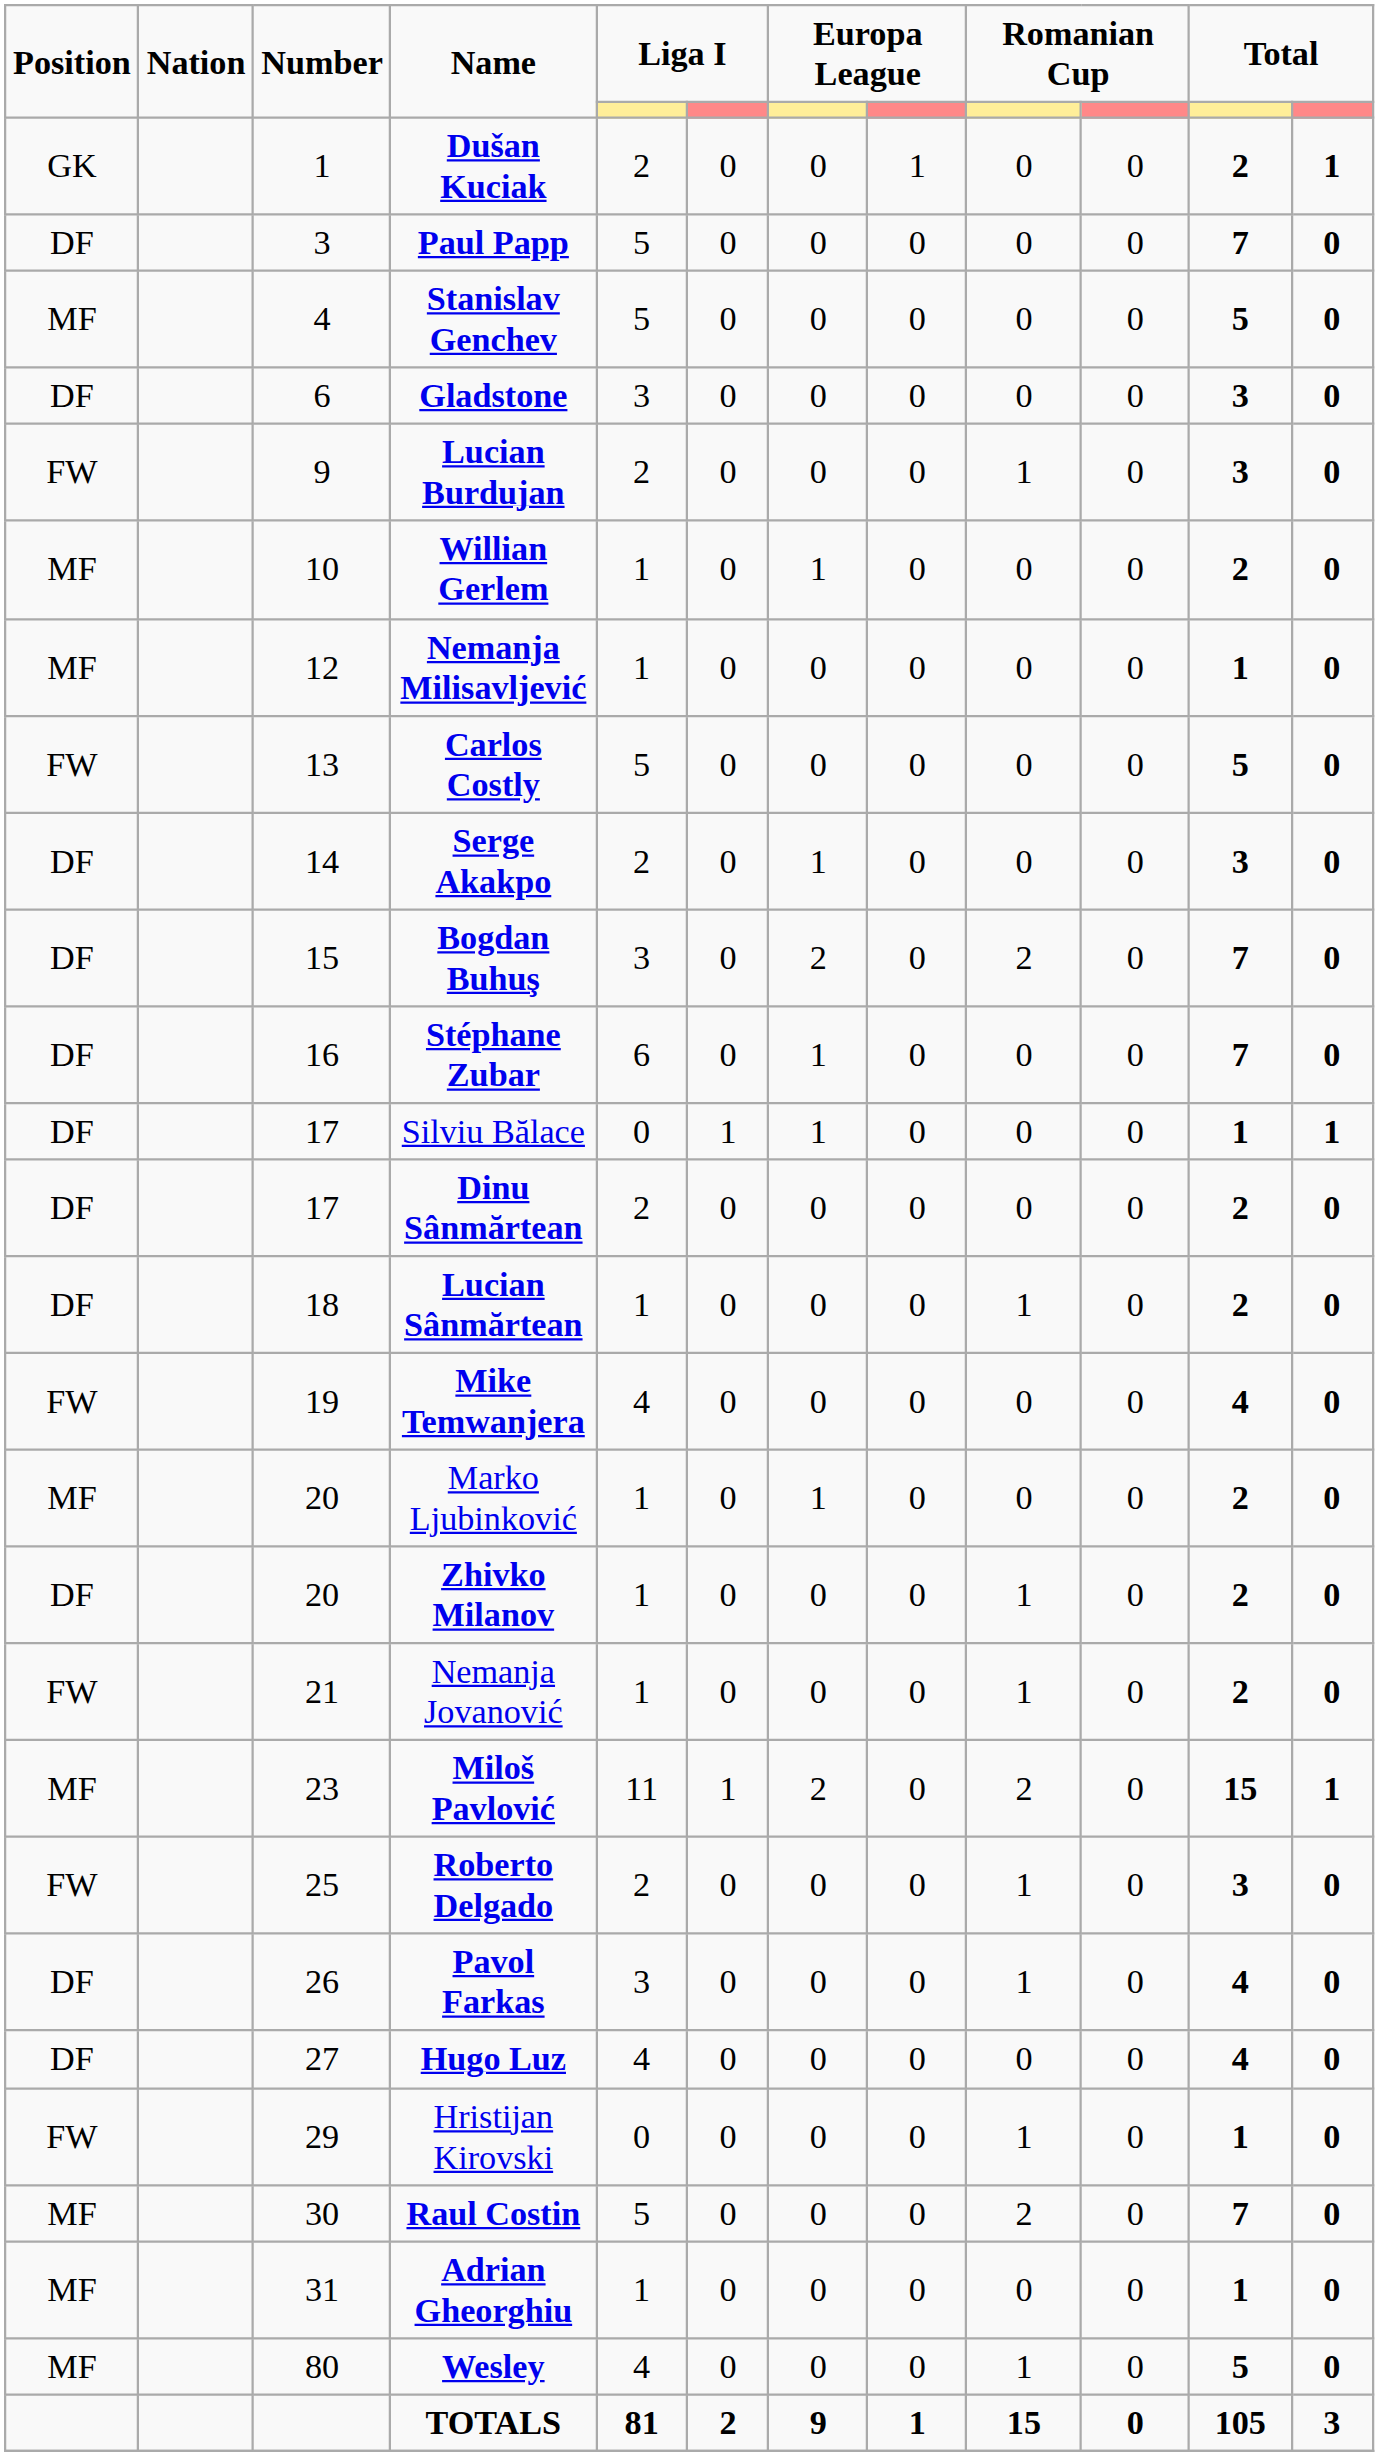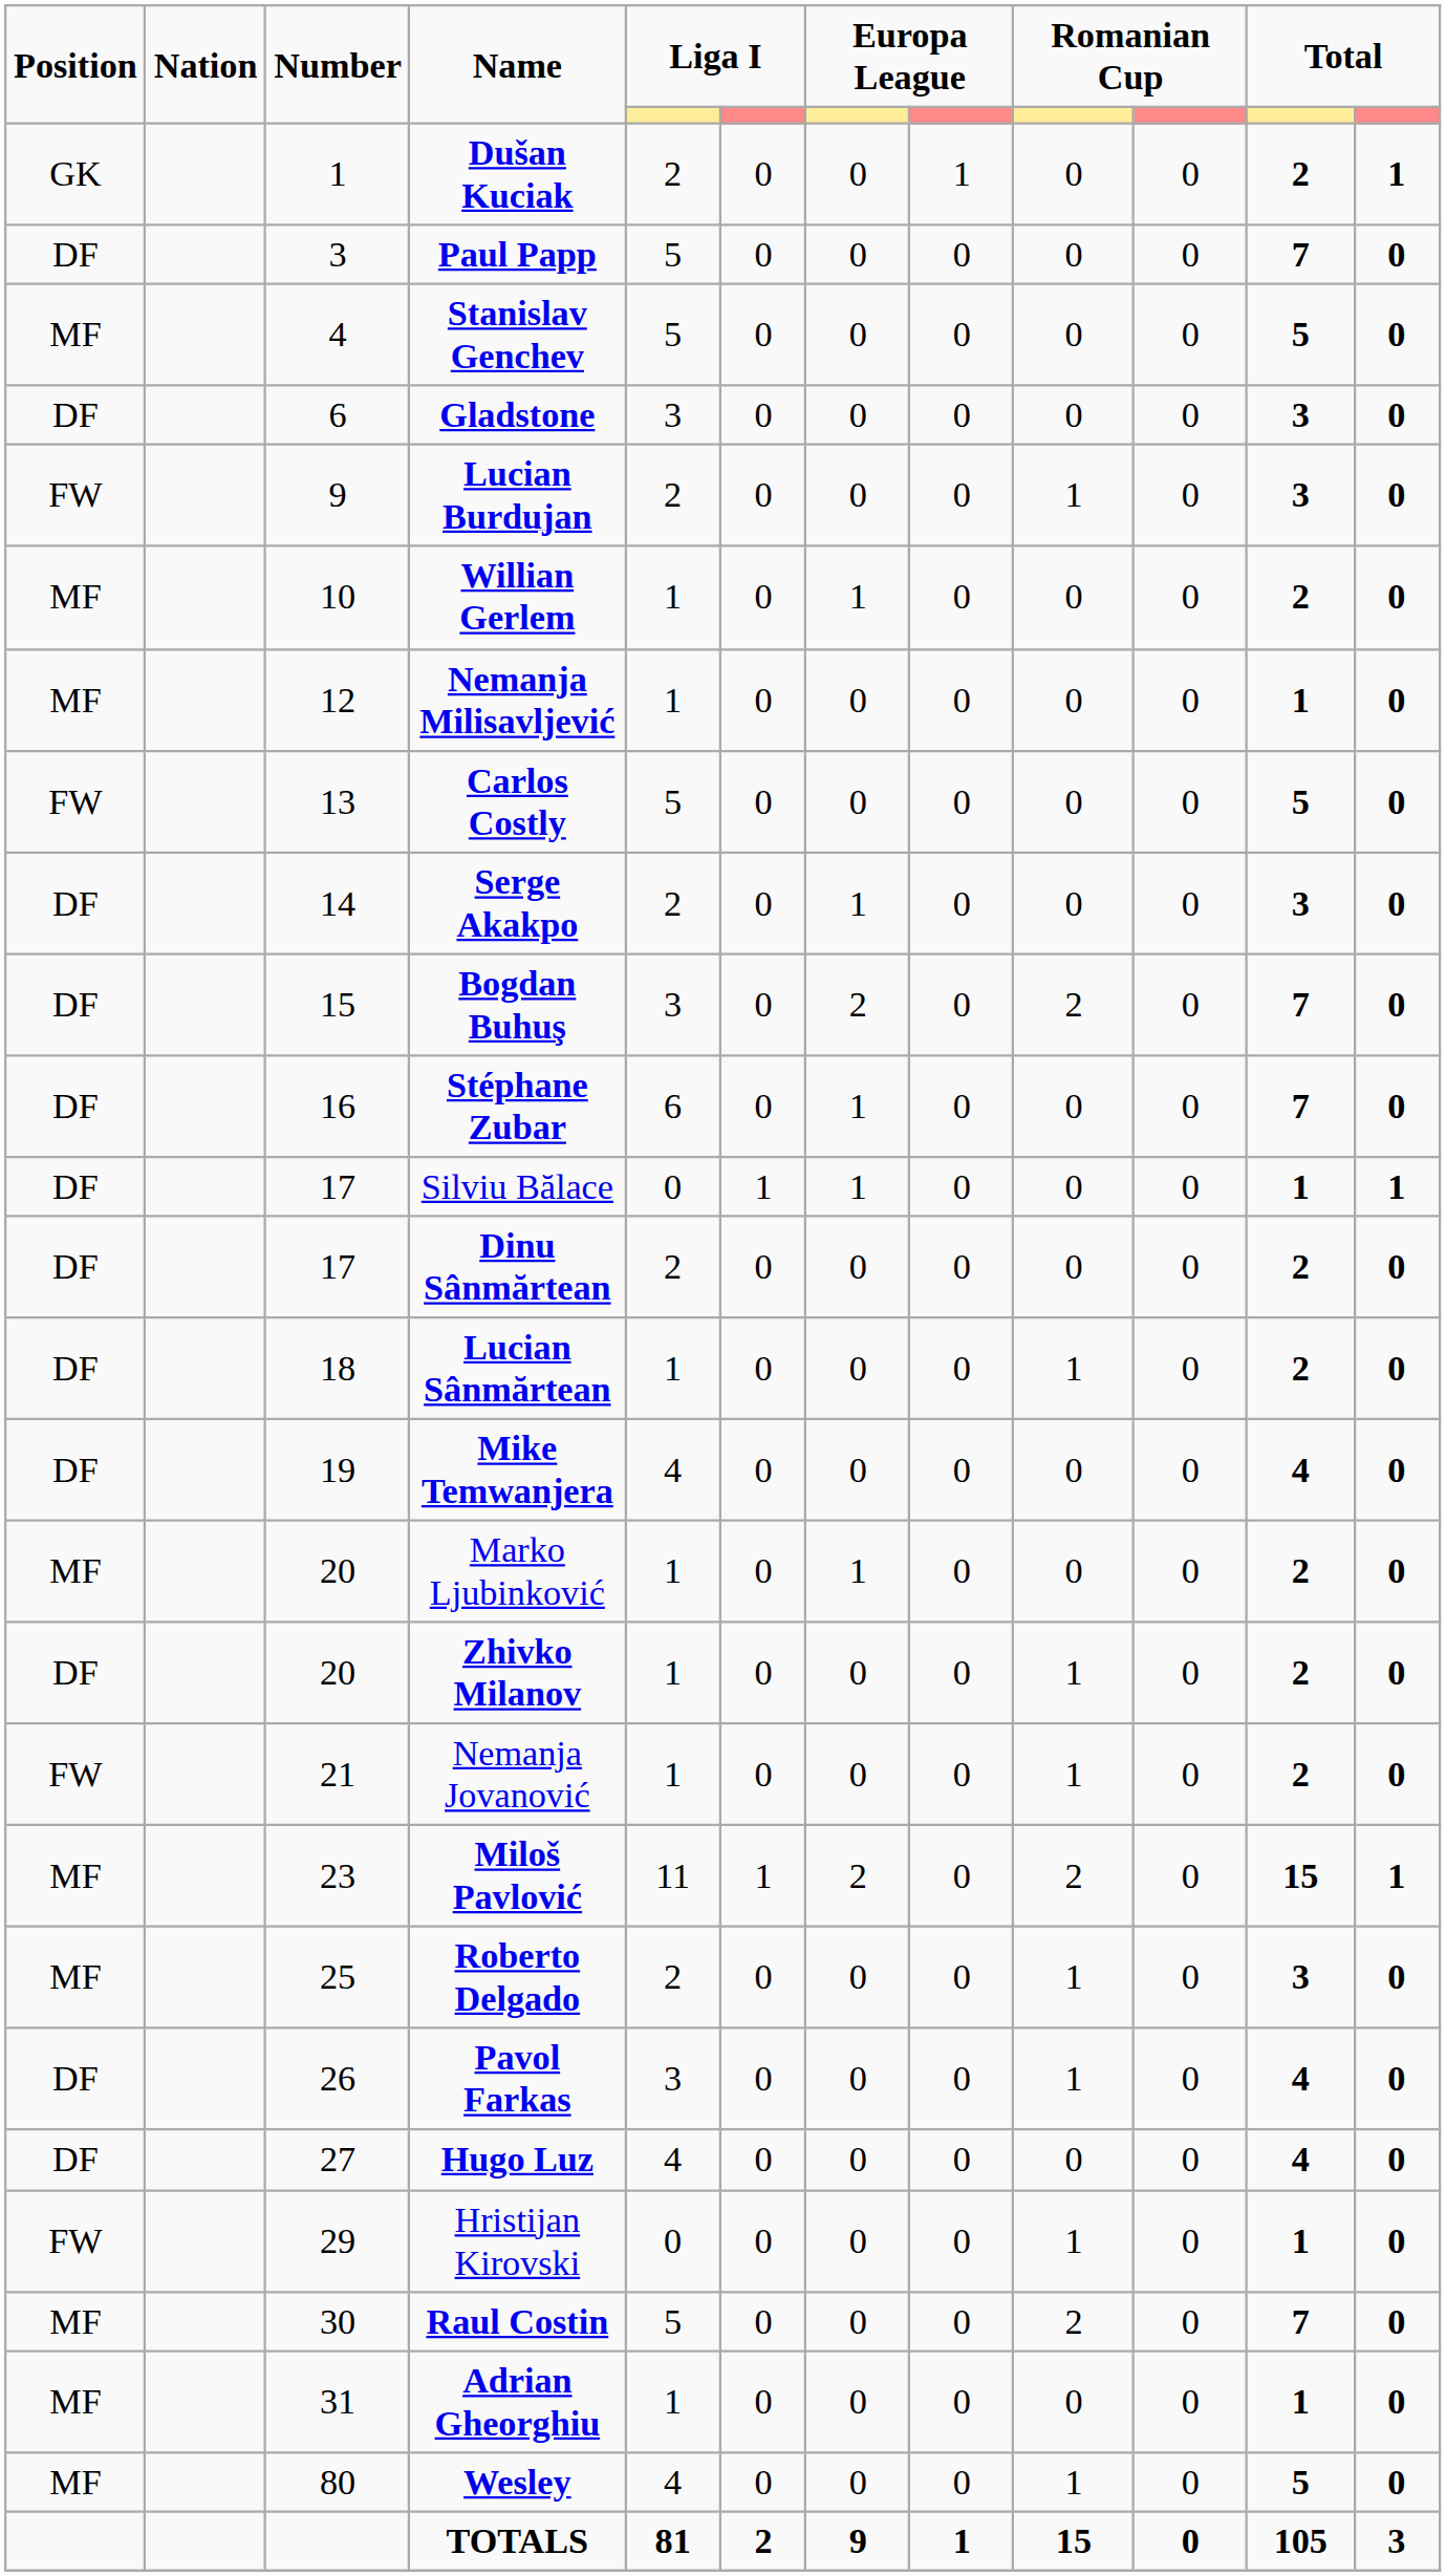 <table class="wikitable" style="font-size: 95%; text-align: center;">
 <tr>
 <td rowspan="2" width="5%" align="center"><strong>Position</strong></td>
 <td rowspan="2" width="5%" align="center"><strong>Nation</strong></td>
 <td rowspan="2" width="5%" align="center"><strong>Number</strong></td>
 <td rowspan="2" width="15%" align="center"><strong>Name</strong></td>
 <td colspan="2" align="center"><strong>Liga I</strong></td>
 <td colspan="2" align="center"><strong>Europa League</strong></td>
 <td colspan="2" align="center"><strong>Romanian Cup</strong></td>
 <td colspan="2" align="center"><strong>Total</strong></td>
 </tr>
 <tr>
 <th width=60 style="background: #FFEE99"></th>
 <th width=60 style="background: #FF8888"></th>
 <th width=60 style="background: #FFEE99"></th>
 <th width=60 style="background: #FF8888"></th>
 <th width=60 style="background: #FFEE99"></th>
 <th width=60 style="background: #FF8888"></th>
 <th width=60 style="background: #FFEE99"></th>
 <th width=60 style="background: #FF8888"></th>
 </tr>
 <tr>
 <td>GK</td>
 <td></td>
 <td>1</td>
 <td><strong><a href='#'>Dušan Kuciak</a></strong></td>
 <td>2</td>
 <td>0</td>
 <td>0</td>
 <td>1</td>
 <td>0</td>
 <td>0</td>
 <td><strong>2</strong></td>
 <td><strong>1</strong></td>
 </tr>
 <tr>
 <td>DF</td>
 <td></td>
 <td>3</td>
 <td><strong><a href='#'>Paul Papp</a></strong></td>
 <td>5</td>
 <td>0</td>
 <td>0</td>
 <td>0</td>
 <td>0</td>
 <td>0</td>
 <td><strong>7</strong></td>
 <td><strong>0</strong></td>
 </tr>
 <tr>
 <td>MF</td>
 <td></td>
 <td>4</td>
 <td><strong><a href='#'>Stanislav Genchev</a></strong></td>
 <td>5</td>
 <td>0</td>
 <td>0</td>
 <td>0</td>
 <td>0</td>
 <td>0</td>
 <td><strong>5</strong></td>
 <td><strong>0</strong></td>
 </tr>
 <tr>
 <td>DF</td>
 <td></td>
 <td>6</td>
 <td><strong><a href='#'>Gladstone</a></strong></td>
 <td>3</td>
 <td>0</td>
 <td>0</td>
 <td>0</td>
 <td>0</td>
 <td>0</td>
 <td><strong>3</strong></td>
 <td><strong>0</strong></td>
 </tr>
 <tr>
 <td>FW</td>
 <td></td>
 <td>9</td>
 <td><strong><a href='#'>Lucian Burdujan</a></strong></td>
 <td>2</td>
 <td>0</td>
 <td>0</td>
 <td>0</td>
 <td>1</td>
 <td>0</td>
 <td><strong>3</strong></td>
 <td><strong>0</strong></td>
 </tr>
 <tr>
 <td>MF</td>
 <td></td>
 <td>10</td>
 <td><strong><a href='#'>Willian Gerlem</a></strong></td>
 <td>1</td>
 <td>0</td>
 <td>1</td>
 <td>0</td>
 <td>0</td>
 <td>0</td>
 <td><strong>2</strong></td>
 <td><strong>0</strong></td>
 </tr>
 <tr>
 <td>MF</td>
 <td></td>
 <td>12</td>
 <td><strong><a href='#'>Nemanja Milisavljević</a></strong></td>
 <td>1</td>
 <td>0</td>
 <td>0</td>
 <td>0</td>
 <td>0</td>
 <td>0</td>
 <td><strong>1</strong></td>
 <td><strong>0</strong></td>
 </tr>
 <tr>
 <td>FW</td>
 <td></td>
 <td>13</td>
 <td><strong><a href='#'>Carlos Costly</a></strong></td>
 <td>5</td>
 <td>0</td>
 <td>0</td>
 <td>0</td>
 <td>0</td>
 <td>0</td>
 <td><strong>5</strong></td>
 <td><strong>0</strong></td>
 </tr>
 <tr>
 <td>DF</td>
 <td></td>
 <td>14</td>
 <td><strong><a href='#'>Serge Akakpo</a></strong></td>
 <td>2</td>
 <td>0</td>
 <td>1</td>
 <td>0</td>
 <td>0</td>
 <td>0</td>
 <td><strong>3</strong></td>
 <td><strong>0</strong></td>
 </tr>
 <tr>
 <td>DF</td>
 <td></td>
 <td>15</td>
 <td><strong><a href='#'>Bogdan Buhuş</a></strong></td>
 <td>3</td>
 <td>0</td>
 <td>2</td>
 <td>0</td>
 <td>2</td>
 <td>0</td>
 <td><strong>7</strong></td>
 <td><strong>0</strong></td>
 </tr>
 <tr>
 <td>DF</td>
 <td></td>
 <td>16</td>
 <td><strong><a href='#'>Stéphane Zubar</a></strong></td>
 <td>6</td>
 <td>0</td>
 <td>1</td>
 <td>0</td>
 <td>0</td>
 <td>0</td>
 <td><strong>7</strong></td>
 <td><strong>0</strong></td>
 </tr>
 <tr>
 <td>DF</td>
 <td></td>
 <td>17</td>
 <td><a href='#'>Silviu Bălace</a></td>
 <td>0</td>
 <td>1</td>
 <td>1</td>
 <td>0</td>
 <td>0</td>
 <td>0</td>
 <td><strong>1</strong></td>
 <td><strong>1</strong></td>
 </tr>
 <tr>
 <td>DF</td>
 <td></td>
 <td>17</td>
 <td><strong><a href='#'>Dinu Sânmărtean</a></strong></td>
 <td>2</td>
 <td>0</td>
 <td>0</td>
 <td>0</td>
 <td>0</td>
 <td>0</td>
 <td><strong>2</strong></td>
 <td><strong>0</strong></td>
 </tr>
 <tr>
 <td>DF</td>
 <td></td>
 <td>18</td>
 <td><strong><a href='#'>Lucian Sânmărtean</a></strong></td>
 <td>1</td>
 <td>0</td>
 <td>0</td>
 <td>0</td>
 <td>1</td>
 <td>0</td>
 <td><strong>2</strong></td>
 <td><strong>0</strong></td>
 </tr>
 <tr>
-<td>FW</td>
+<td>DF</td>
 <td></td>
 <td>19</td>
 <td><strong><a href='#'>Mike Temwanjera</a></strong></td>
 <td>4</td>
 <td>0</td>
 <td>0</td>
 <td>0</td>
 <td>0</td>
 <td>0</td>
 <td><strong>4</strong></td>
 <td><strong>0</strong></td>
 </tr>
 <tr>
 <td>MF</td>
 <td></td>
 <td>20</td>
 <td><a href='#'>Marko Ljubinković</a></td>
 <td>1</td>
 <td>0</td>
 <td>1</td>
 <td>0</td>
 <td>0</td>
 <td>0</td>
 <td><strong>2</strong></td>
 <td><strong>0</strong></td>
 </tr>
 <tr>
 <td>DF</td>
 <td></td>
 <td>20</td>
 <td><strong><a href='#'>Zhivko Milanov</a></strong></td>
 <td>1</td>
 <td>0</td>
 <td>0</td>
 <td>0</td>
 <td>1</td>
 <td>0</td>
 <td><strong>2</strong></td>
 <td><strong>0</strong></td>
 </tr>
 <tr>
 <td>FW</td>
 <td></td>
 <td>21</td>
 <td><a href='#'>Nemanja Jovanović</a></td>
 <td>1</td>
 <td>0</td>
 <td>0</td>
 <td>0</td>
 <td>1</td>
 <td>0</td>
 <td><strong>2</strong></td>
 <td><strong>0</strong></td>
 </tr>
 <tr>
 <td>MF</td>
 <td></td>
 <td>23</td>
 <td><strong><a href='#'>Miloš Pavlović</a></strong></td>
 <td>11</td>
 <td>1</td>
 <td>2</td>
 <td>0</td>
 <td>2</td>
 <td>0</td>
 <td><strong>15</strong></td>
 <td><strong>1</strong></td>
 </tr>
 <tr>
-<td>FW</td>
+<td>MF</td>
 <td></td>
 <td>25</td>
 <td><strong><a href='#'>Roberto Delgado</a></strong></td>
 <td>2</td>
 <td>0</td>
 <td>0</td>
 <td>0</td>
 <td>1</td>
 <td>0</td>
 <td><strong>3</strong></td>
 <td><strong>0</strong></td>
 </tr>
 <tr>
 <td>DF</td>
 <td></td>
 <td>26</td>
 <td><strong><a href='#'>Pavol Farkas</a></strong></td>
 <td>3</td>
 <td>0</td>
 <td>0</td>
 <td>0</td>
 <td>1</td>
 <td>0</td>
 <td><strong>4</strong></td>
 <td><strong>0</strong></td>
 </tr>
 <tr>
 <td>DF</td>
 <td></td>
 <td>27</td>
 <td><strong><a href='#'>Hugo Luz</a></strong></td>
 <td>4</td>
 <td>0</td>
 <td>0</td>
 <td>0</td>
 <td>0</td>
 <td>0</td>
 <td><strong>4</strong></td>
 <td><strong>0</strong></td>
 </tr>
 <tr>
 <td>FW</td>
 <td></td>
 <td>29</td>
 <td><a href='#'>Hristijan Kirovski</a></td>
 <td>0</td>
 <td>0</td>
 <td>0</td>
 <td>0</td>
 <td>1</td>
 <td>0</td>
 <td><strong>1</strong></td>
 <td><strong>0</strong></td>
 </tr>
 <tr>
 <td>MF</td>
 <td></td>
 <td>30</td>
 <td><strong><a href='#'>Raul Costin</a></strong></td>
 <td>5</td>
 <td>0</td>
 <td>0</td>
 <td>0</td>
 <td>2</td>
 <td>0</td>
 <td><strong>7</strong></td>
 <td><strong>0</strong></td>
 </tr>
 <tr>
 <td>MF</td>
 <td></td>
 <td>31</td>
 <td><strong><a href='#'>Adrian Gheorghiu</a></strong></td>
 <td>1</td>
 <td>0</td>
 <td>0</td>
 <td>0</td>
 <td>0</td>
 <td>0</td>
 <td><strong>1</strong></td>
 <td><strong>0</strong></td>
 </tr>
 <tr>
 <td>MF</td>
 <td></td>
 <td>80</td>
 <td><strong><a href='#'>Wesley</a></strong></td>
 <td>4</td>
 <td>0</td>
 <td>0</td>
 <td>0</td>
 <td>1</td>
 <td>0</td>
 <td><strong>5</strong></td>
 <td><strong>0</strong></td>
 </tr>
 <tr>
 <td></td>
 <td></td>
 <td></td>
 <td><strong>TOTALS</strong></td>
 <td><strong>81</strong></td>
 <td><strong>2</strong></td>
 <td><strong>9</strong></td>
 <td><strong>1</strong></td>
 <td><strong>15</strong></td>
 <td><strong>0</strong></td>
 <td><strong>105</strong></td>
 <td><strong>3</strong></td>
 </tr>
 <tr>
 </tr>
 </table>
